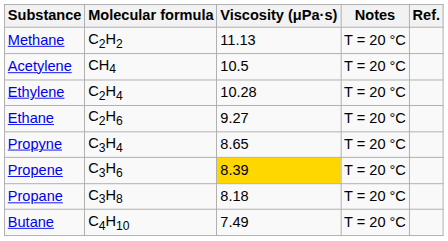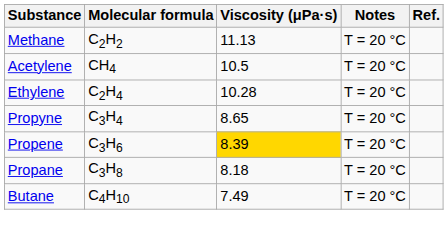 <table class="wikitable sortable">
 <tr style="background:#efefef;">
 <th>Substance</th>
 <th>Molecular formula</th>
 <th>Viscosity (μPa·s)</th>
 <th>Notes</th>
 <th>Ref.</th>
 </tr>
 <tr>
 <td><a href='#'>Methane</a></td>
 <td>C<sub>2</sub>H<sub>2</sub></td>
 <td>11.13</td>
 <td>T = 20 °C</td>
 <td></td>
 </tr>
 <tr>
 <td><a href='#'>Acetylene</a></td>
 <td>CH<sub>4</sub></td>
 <td>10.5</td>
 <td>T = 20 °C</td>
 <td></td>
 </tr>
 <tr>
 <td><a href='#'>Ethylene</a></td>
 <td>C<sub>2</sub>H<sub>4</sub></td>
 <td>10.28</td>
-<td>T = 20 °C</td>
-<td></td>
-</tr>
-<tr>
-<td><a href='#'>Ethane</a></td>
-<td>C<sub>2</sub>H<sub>6</sub></td>
-<td>9.27</td>
 <td>T = 20 °C</td>
 <td></td>
 </tr>
 <tr>
 <td><a href='#'>Propyne</a></td>
 <td>C<sub>3</sub>H<sub>4</sub></td>
 <td>8.65</td>
 <td>T = 20 °C</td>
 <td></td>
 </tr>
 <tr>
 <td><a href='#'>Propene</a></td>
 <td>C<sub>3</sub>H<sub>6</sub></td>
 <td style="background: gold;">8.39</td>
 <td>T = 20 °C</td>
 <td></td>
 </tr>
 <tr>
 <td><a href='#'>Propane</a></td>
 <td>C<sub>3</sub>H<sub>8</sub></td>
 <td>8.18</td>
 <td>T = 20 °C</td>
 <td></td>
 </tr>
 <tr>
 <td><a href='#'>Butane</a></td>
 <td>C<sub>4</sub>H<sub>10</sub></td>
 <td>7.49</td>
 <td>T = 20 °C</td>
 <td></td>
 </tr>
 </table>
